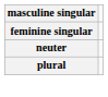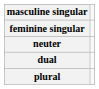 <table class="wikitable">
 <tr>
 <th>masculine singular</th>
 <td></td>
 </tr>
 <tr>
 <th>feminine singular</th>
 <td></td>
 </tr>
 <tr>
 <th>neuter</th>
 <td></td>
 </tr>
 <tr>
+<th>dual</th>
+<td></td>
+</tr>
+<tr>
 <th>plural</th>
 <td></td>
 </tr>
 </table>
